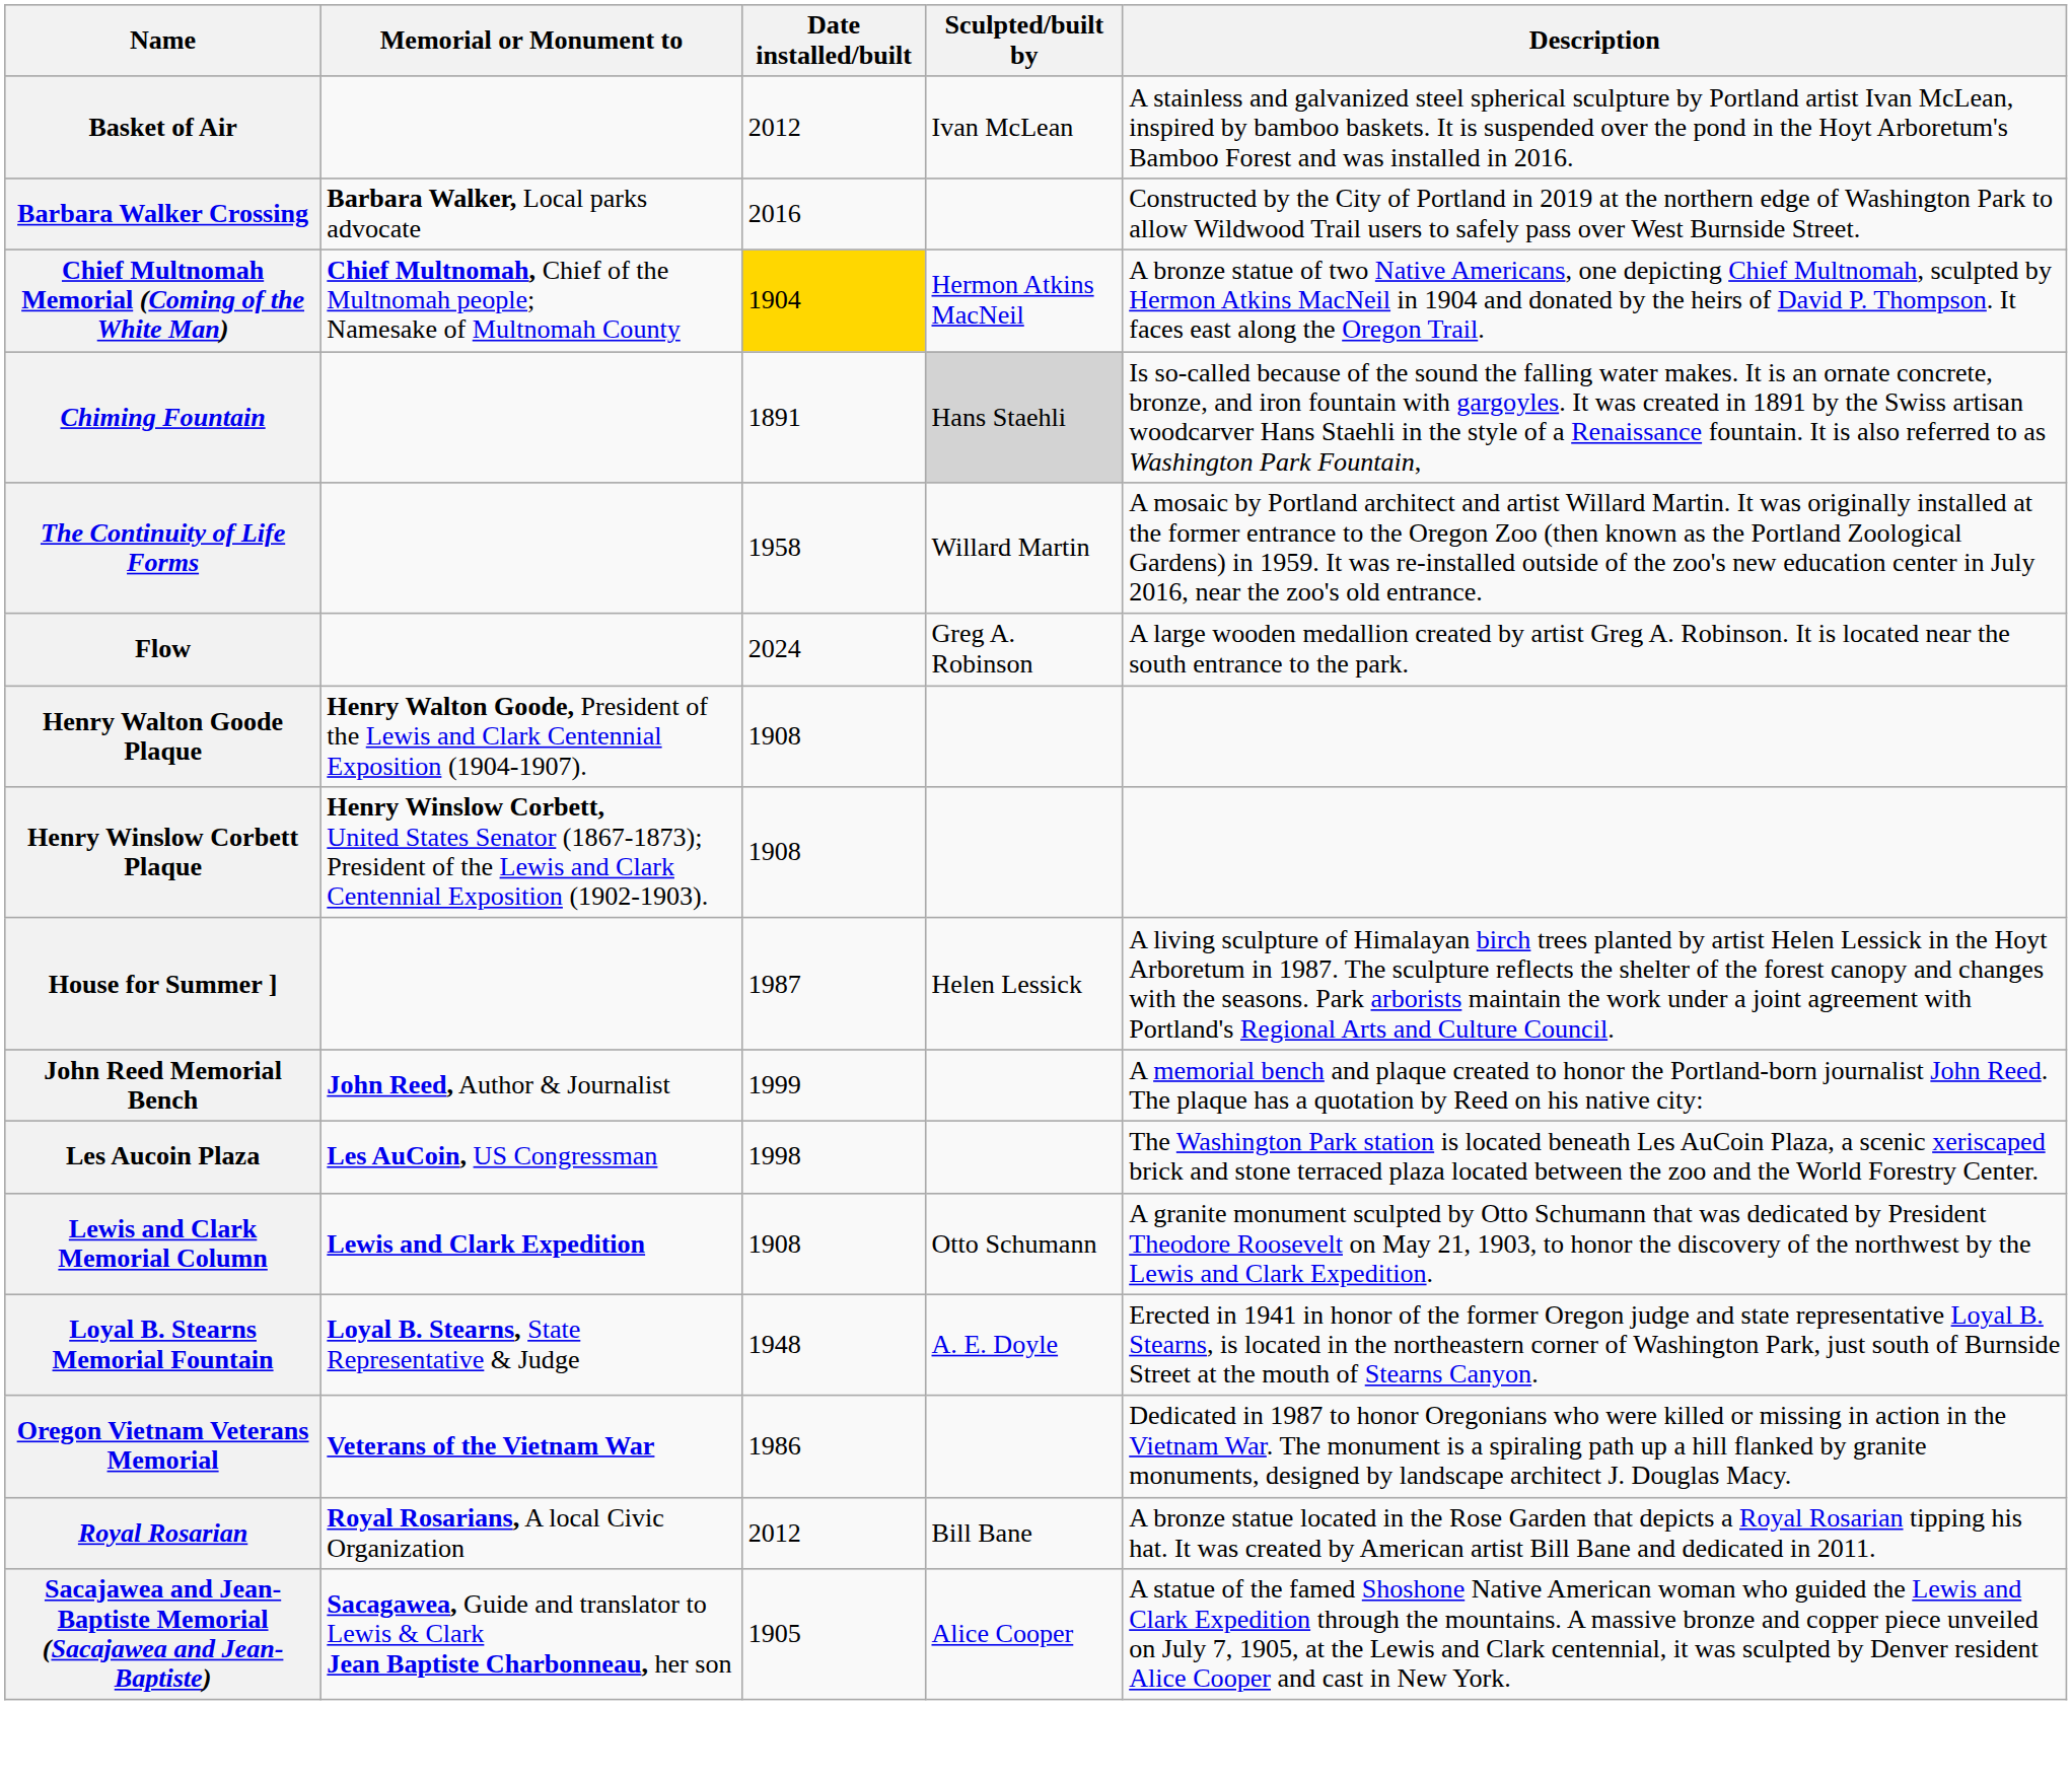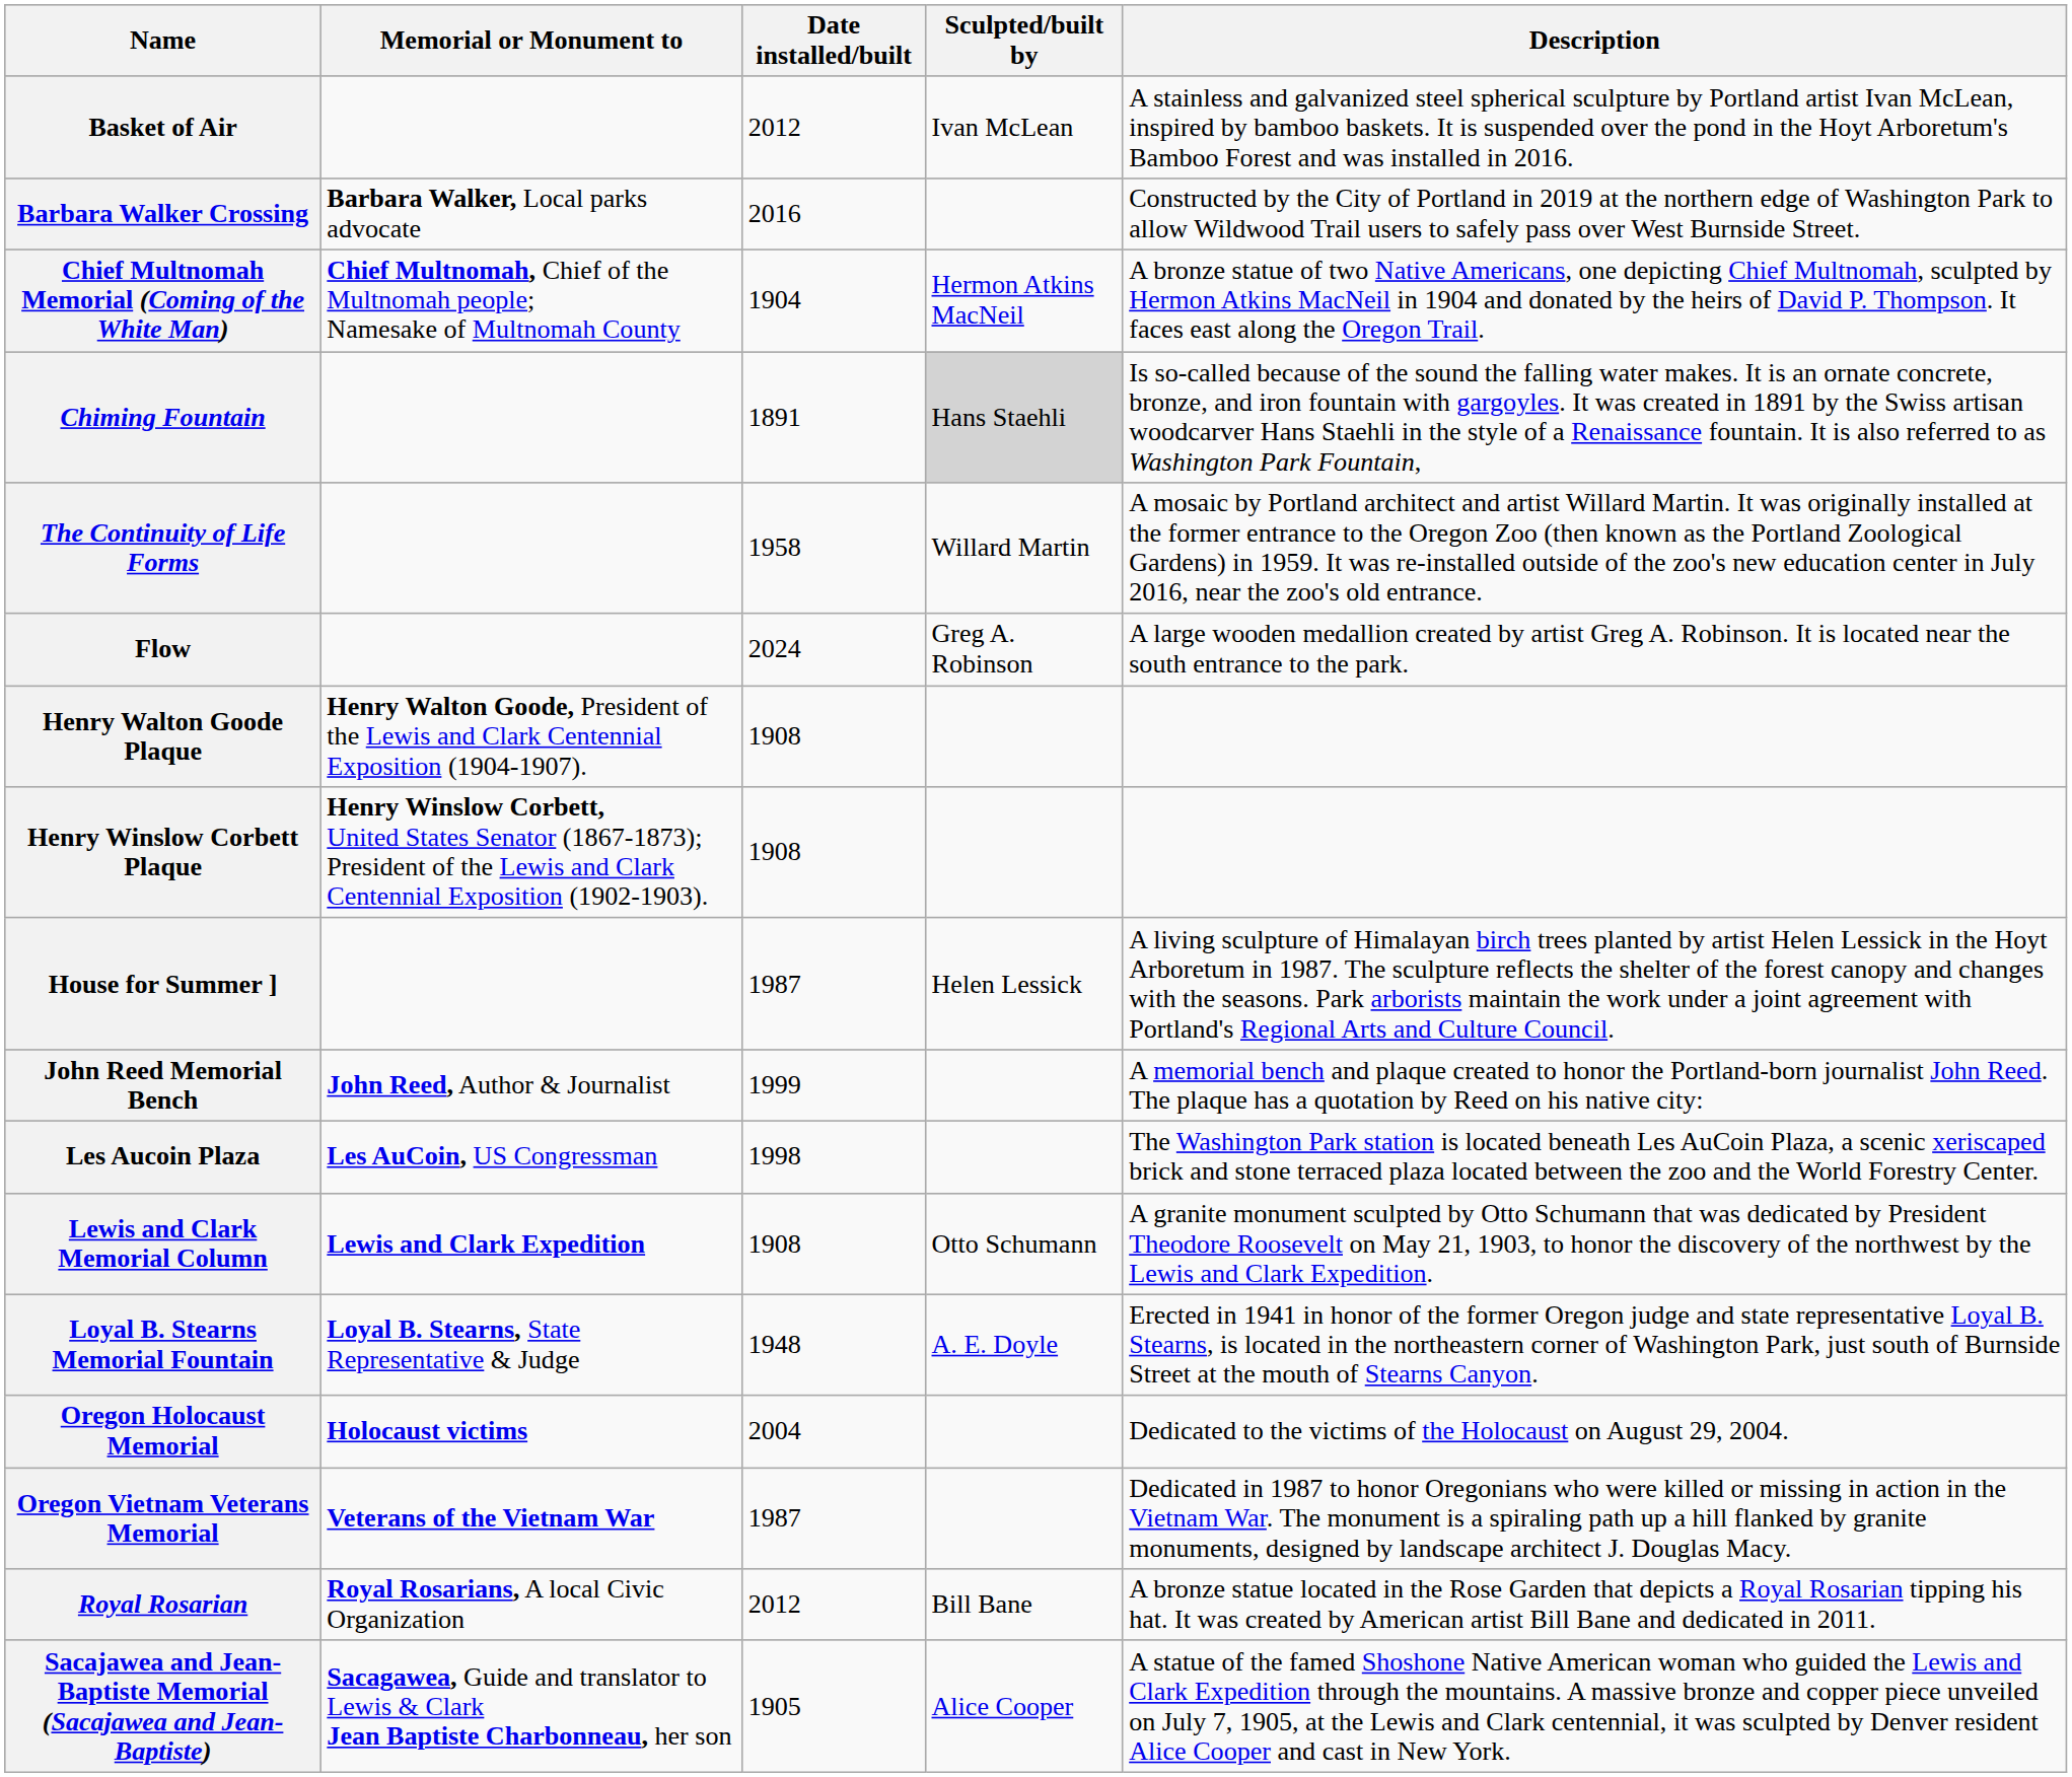 <table class="wikitable sortable">
 <tr>
 <th scope="col">Name</th>
 <th scope="col">Memorial or Monument to</th>
 <th scope="col">Date installed/built</th>
 <th>Sculpted/built by</th>
 <th>Description</th>
 </tr>
 <tr>
 <th><strong>Basket of Air</strong> </th>
 <td></td>
 <td>2012</td>
 <td>Ivan McLean</td>
 <td>A stainless and galvanized steel spherical sculpture by Portland artist Ivan McLean, inspired by bamboo baskets. It is suspended over the pond in the Hoyt Arboretum's Bamboo Forest and was installed in 2016.</td>
 </tr>
 <tr>
 <th><a href='#'>Barbara Walker Crossing</a></th>
 <td><strong>Barbara Walker,</strong> Local parks advocate</td>
 <td>2016</td>
 <td></td>
 <td>Constructed by the City of Portland in 2019 at the northern edge of Washington Park to allow Wildwood Trail users to safely pass over West Burnside Street.</td>
 </tr>
 <tr>
 <th scope="row"><a href='#'>Chief Multnomah Memorial</a> <em>(<a href='#'>Coming of the White Man</a>)</em></th>
 <td><strong><a href='#'>Chief Multnomah</a>,</strong> Chief of the <a href='#'>Multnomah people</a>;<br>Namesake of <a href='#'>Multnomah County</a></td>
-<td style="background: gold;">1904</td>
+<td>1904</td>
 <td><a href='#'>Hermon Atkins MacNeil</a></td>
 <td>A bronze statue of two <a href='#'>Native Americans</a>, one depicting <a href='#'>Chief Multnomah</a>, sculpted by <a href='#'>Hermon Atkins MacNeil</a> in 1904 and donated by the heirs of <a href='#'>David P. Thompson</a>. It faces east along the <a href='#'>Oregon Trail</a>.</td>
 </tr>
 <tr>
 <th><em><a href='#'>Chiming Fountain</a></em></th>
 <td></td>
 <td>1891</td>
 <td style="background: lightgrey;">Hans Staehli</td>
 <td>Is so-called because of the sound the falling water makes. It is an ornate concrete, bronze, and iron fountain with <a href='#'>gargoyles</a>. It was created in 1891 by the Swiss artisan woodcarver Hans Staehli in the style of a <a href='#'>Renaissance</a> fountain. It is also referred to as <em>Washington Park Fountain</em>,</td>
 </tr>
 <tr>
 <th><em><a href='#'>The Continuity of Life Forms</a></em></th>
 <td></td>
 <td>1958</td>
 <td>Willard Martin</td>
 <td>A mosaic by Portland architect and artist Willard Martin. It was originally installed at the former entrance to the Oregon Zoo (then known as the Portland Zoological Gardens) in 1959. It was re-installed outside of the zoo's new education center in July 2016, near the zoo's old entrance.</td>
 </tr>
 <tr>
 <th><strong>Flow</strong> </th>
 <td></td>
 <td>2024</td>
 <td>Greg A. Robinson</td>
 <td>A large wooden medallion created by artist Greg A. Robinson. It is located near the south entrance to the park.</td>
 </tr>
 <tr>
 <th><strong>Henry Walton Goode Plaque</strong></th>
 <td><strong>Henry Walton Goode,</strong> President of the <a href='#'>Lewis and Clark Centennial Exposition</a> (1904-1907).</td>
 <td>1908</td>
 <td></td>
 <td></td>
 </tr>
 <tr>
 <th><strong>Henry Winslow Corbett Plaque</strong></th>
 <td><strong>Henry Winslow Corbett,</strong><br><a href='#'>United States Senator</a> (1867-1873); President of the <a href='#'>Lewis and Clark Centennial Exposition</a> (1902-1903).</td>
 <td>1908</td>
 <td></td>
 <td></td>
 </tr>
 <tr>
 <th>House for Summer ]</th>
 <td></td>
 <td>1987</td>
 <td>Helen Lessick</td>
 <td>A living sculpture of Himalayan <a href='#'>birch</a> trees planted by artist Helen Lessick in the Hoyt Arboretum in 1987. The sculpture reflects the shelter of the forest canopy and changes with the seasons. Park <a href='#'>arborists</a> maintain the work under a joint agreement with Portland's <a href='#'>Regional Arts and Culture Council</a>.</td>
 </tr>
 <tr>
 <th>John Reed Memorial Bench<br></th>
 <td><strong><a href='#'>John Reed</a>,</strong> Author & Journalist</td>
 <td>1999</td>
 <td></td>
 <td>A <a href='#'>memorial bench</a> and plaque created to honor the Portland-born journalist <a href='#'>John Reed</a>. The plaque has a quotation by Reed on his native city:<br></td>
 </tr>
 <tr>
 <th>Les Aucoin Plaza<br></th>
 <td><strong><a href='#'>Les AuCoin</a>,</strong> <a href='#'>US Congressman</a></td>
 <td>1998</td>
 <td></td>
 <td>The <a href='#'>Washington Park station</a> is located beneath Les AuCoin Plaza, a scenic <a href='#'>xeriscaped</a> brick and stone terraced plaza located between the zoo and the World Forestry Center.</td>
 </tr>
 <tr>
 <th><a href='#'>Lewis and Clark Memorial Column</a></th>
 <td><strong><a href='#'>Lewis and Clark Expedition</a></strong></td>
 <td>1908</td>
 <td>Otto Schumann</td>
 <td>A granite monument sculpted by Otto Schumann that was dedicated by President <a href='#'>Theodore Roosevelt</a> on May 21, 1903, to honor the discovery of the northwest by the <a href='#'>Lewis and Clark Expedition</a>.</td>
 </tr>
 <tr>
 <th><a href='#'>Loyal B. Stearns Memorial Fountain</a></th>
 <td><strong><a href='#'>Loyal B. Stearns</a>,</strong> <a href='#'>State Representative</a> & Judge</td>
 <td>1948</td>
 <td><a href='#'>A. E. Doyle</a></td>
 <td>Erected in 1941 in honor of the former Oregon judge and state representative <a href='#'>Loyal B. Stearns</a>, is located in the northeastern corner of Washington Park, just south of Burnside Street at the mouth of <a href='#'>Stearns Canyon</a>.</td>
 </tr>
 <tr>
+<th><a href='#'>Oregon Holocaust Memorial</a></th>
+<td><strong><a href='#'>Holocaust victims</a></strong></td>
+<td>2004</td>
+<td></td>
+<td>Dedicated to the victims of <a href='#'>the Holocaust</a> on August 29, 2004.</td>
+</tr>
+<tr>
 <th><a href='#'>Oregon Vietnam Veterans Memorial</a></th>
 <td><a href='#'><strong>Veterans of the Vietnam War</strong></a></td>
-<td>1986</td>
+<td>1987</td>
 <td></td>
 <td>Dedicated in 1987 to honor Oregonians who were killed or missing in action in the <a href='#'>Vietnam War</a>. The monument is a spiraling path up a hill flanked by granite monuments, designed by landscape architect J. Douglas Macy.</td>
 </tr>
 <tr>
 <th><em><a href='#'>Royal Rosarian</a></em></th>
 <td><strong><a href='#'>Royal Rosarians</a>,</strong> A local Civic Organization</td>
 <td>2012</td>
 <td>Bill Bane</td>
 <td>A bronze statue located in the Rose Garden that depicts a <a href='#'>Royal Rosarian</a> tipping his hat. It was created by American artist Bill Bane and dedicated in 2011.</td>
 </tr>
 <tr>
 <th><a href='#'>Sacajawea and Jean-Baptiste Memorial</a> <em>(<a href='#'>Sacajawea and Jean-Baptiste</a>)</em></th>
 <td><strong><a href='#'>Sacagawea</a>,</strong> Guide and translator to <a href='#'>Lewis & Clark</a><br><strong><a href='#'>Jean Baptiste Charbonneau</a>,</strong> her son</td>
 <td>1905</td>
 <td><a href='#'>Alice Cooper</a></td>
 <td>A statue of the famed <a href='#'>Shoshone</a> Native American woman who guided the <a href='#'>Lewis and Clark Expedition</a> through the mountains. A massive bronze and copper piece unveiled on July 7, 1905, at the Lewis and Clark centennial, it was sculpted by Denver resident <a href='#'>Alice Cooper</a> and cast in New York.</td>
 </tr>
 </table>
